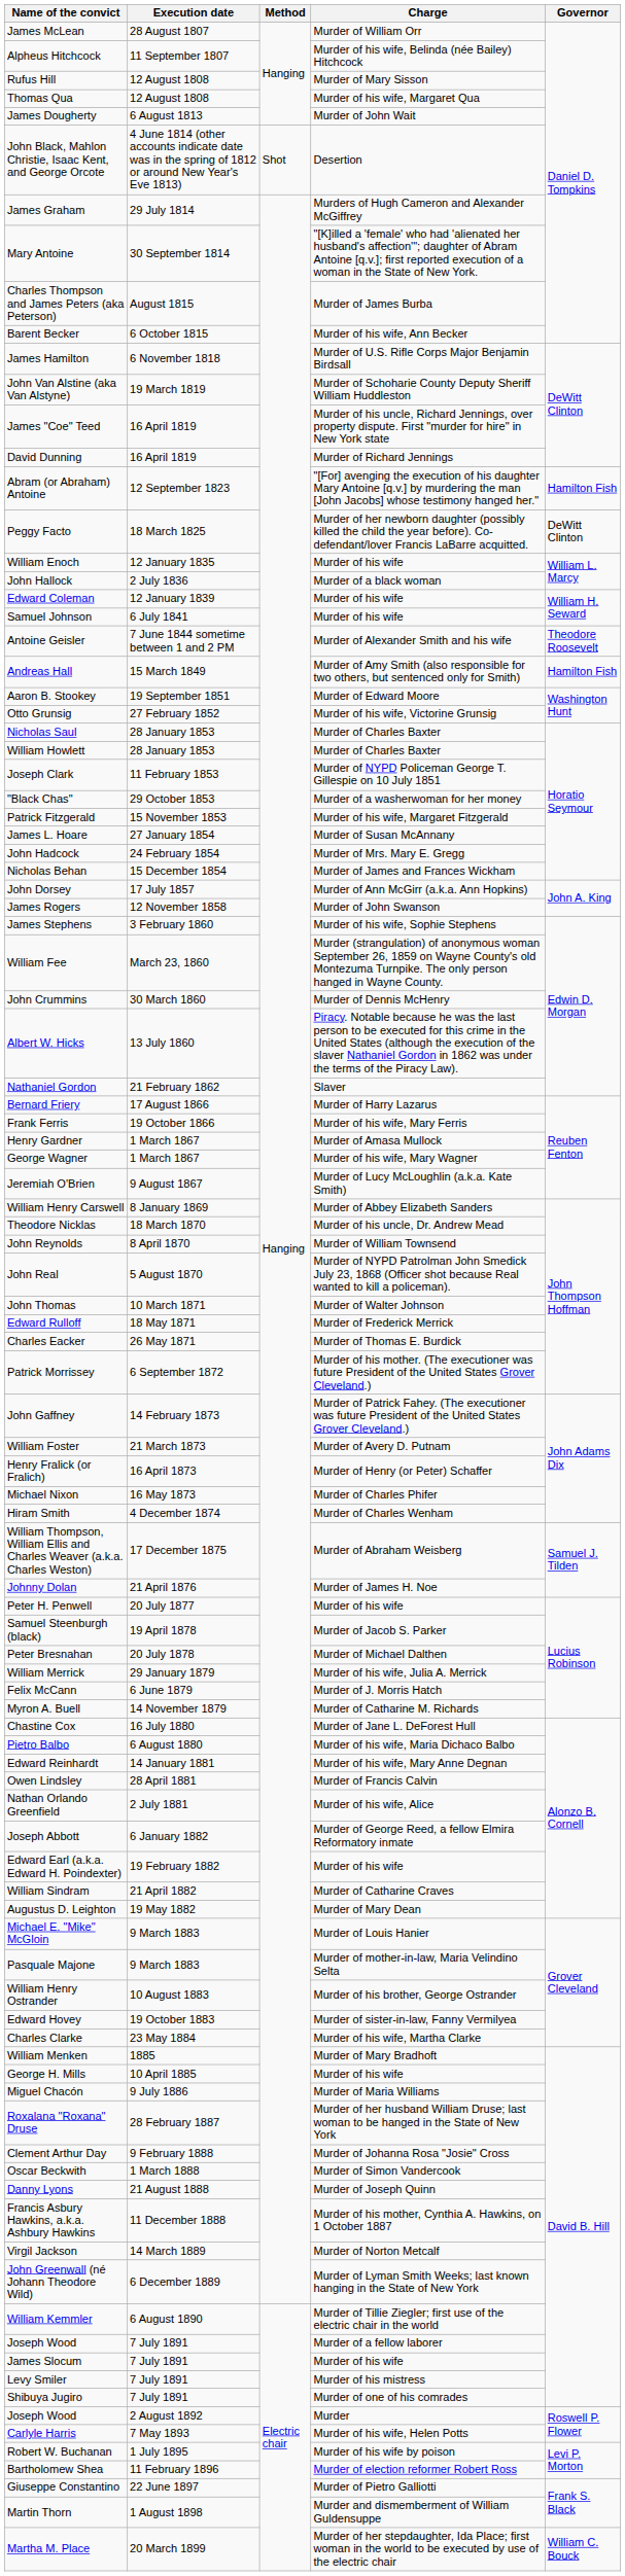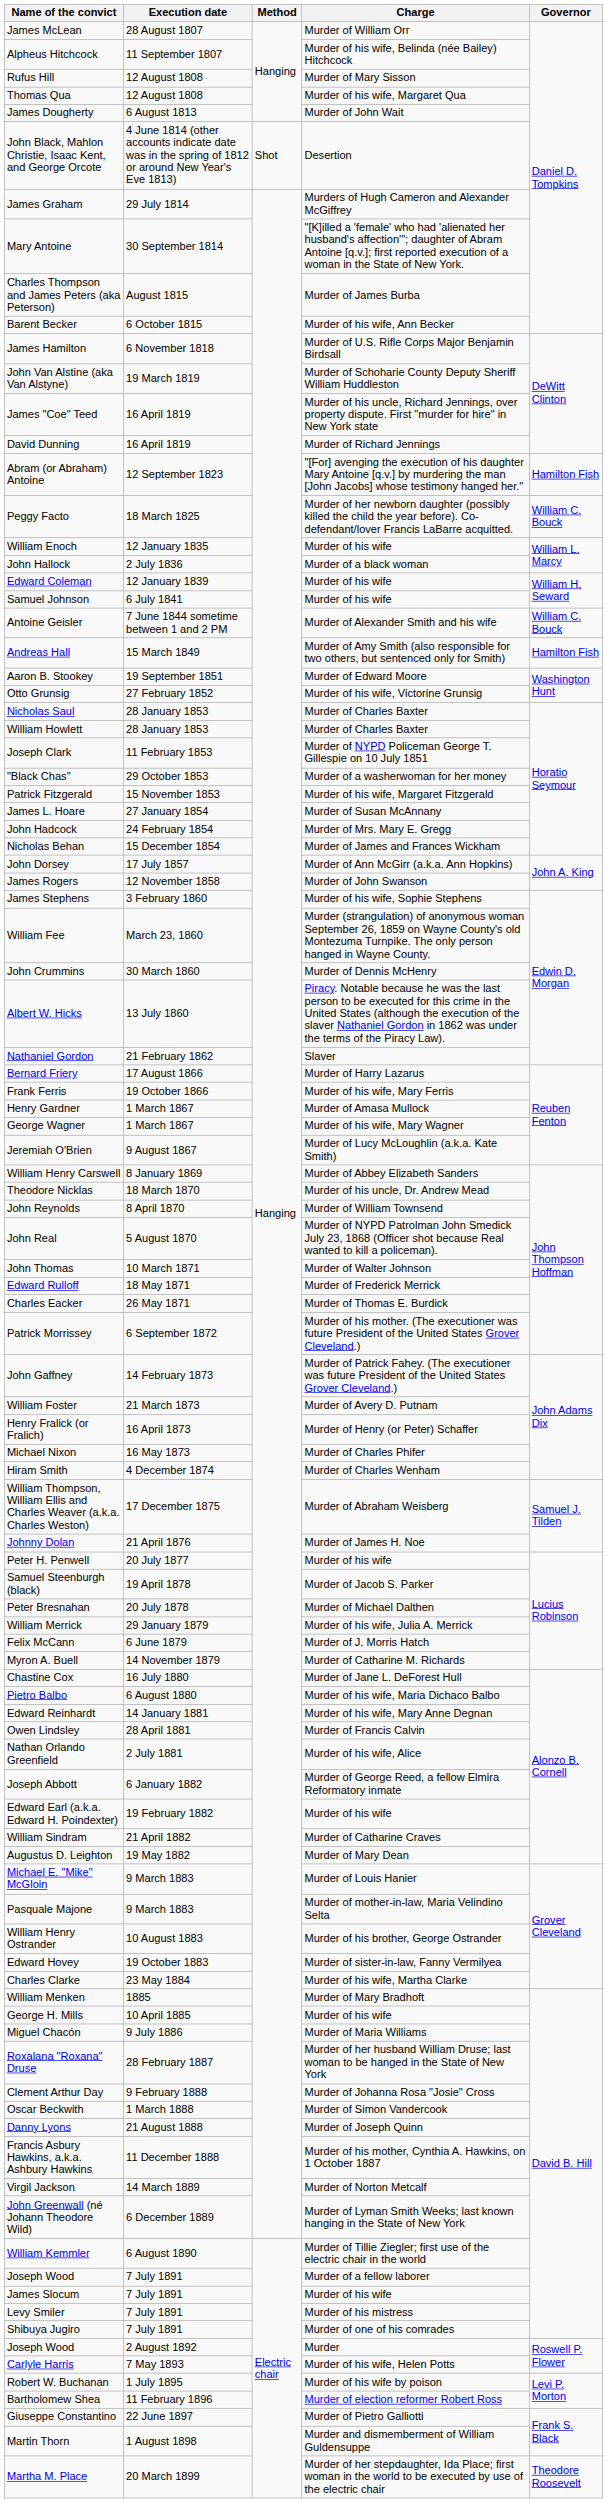 <table class="wikitable">
 <tr --->
 <th>Name of the convict</th>
 <th>Execution date</th>
 <th>Method</th>
 <th>Charge</th>
 <th>Governor</th>
 </tr>
 <tr --->
 <td>James McLean</td>
 <td>28 August 1807</td>
 <td rowspan="5">Hanging</td>
 <td>Murder of William Orr</td>
 <td rowspan="10"><a href='#'>Daniel D. Tompkins</a></td>
 </tr>
 <tr --->
 <td>Alpheus Hitchcock</td>
 <td>11 September 1807</td>
 <td>Murder of his wife, Belinda (née Bailey) Hitchcock</td>
 </tr>
 <tr --->
 <td>Rufus Hill</td>
 <td>12 August 1808</td>
 <td>Murder of Mary Sisson</td>
 </tr>
 <tr --->
 <td>Thomas Qua</td>
 <td>12 August 1808</td>
 <td>Murder of his wife, Margaret Qua</td>
 </tr>
 <tr --->
 <td>James Dougherty</td>
 <td>6 August 1813</td>
 <td>Murder of John Wait</td>
 </tr>
 <tr --->
 <td>John Black, Mahlon Christie, Isaac Kent, and George Orcote</td>
 <td>4 June 1814 (other accounts indicate date was in the spring of 1812 or around New Year's Eve 1813)</td>
 <td>Shot</td>
 <td>Desertion</td>
 </tr>
 <tr --->
 <td>James Graham</td>
 <td>29 July 1814</td>
 <td rowspan="83">Hanging</td>
 <td>Murders of Hugh Cameron and Alexander McGiffrey</td>
 </tr>
 <tr --->
 <td>Mary Antoine</td>
 <td>30 September 1814</td>
 <td>"[K]illed a 'female' who had 'alienated her husband's affection'"; daughter of Abram Antoine [q.v.]; first reported execution of a woman in the State of New York.</td>
 </tr>
 <tr --->
 <td>Charles Thompson and James Peters (aka Peterson)</td>
 <td>August 1815</td>
 <td>Murder of James Burba</td>
 </tr>
 <tr --->
 <td>Barent Becker</td>
 <td>6 October 1815</td>
 <td>Murder of his wife, Ann Becker</td>
 </tr>
 <tr --->
 <td>James Hamilton</td>
 <td>6 November 1818</td>
 <td>Murder of U.S. Rifle Corps Major Benjamin Birdsall</td>
 <td rowspan="4"><a href='#'>DeWitt Clinton</a></td>
 </tr>
 <tr --->
 <td>John Van Alstine (aka Van Alstyne)</td>
 <td>19 March 1819</td>
 <td>Murder of Schoharie County Deputy Sheriff William Huddleston</td>
 </tr>
 <tr --->
 <td>James "Coe" Teed</td>
 <td>16 April 1819</td>
 <td>Murder of his uncle, Richard Jennings, over property dispute. First "murder for hire" in New York state</td>
 </tr>
 <tr --->
 <td>David Dunning</td>
 <td>16 April 1819</td>
 <td>Murder of Richard Jennings</td>
 </tr>
 <tr --->
 <td>Abram (or Abraham) Antoine</td>
 <td>12 September 1823</td>
 <td>"[For] avenging the execution of his daughter Mary Antoine [q.v.] by murdering the man [John Jacobs] whose testimony hanged her."</td>
 <td><a href='#'>Hamilton Fish</a></td>
 </tr>
 <tr --->
 <td>Peggy Facto</td>
 <td>18 March 1825</td>
 <td>Murder of her newborn daughter (possibly killed the child the year before). Co-defendant/lover Francis LaBarre acquitted.</td>
-<td>DeWitt Clinton</td>
+<td><a href='#'>William C. Bouck</a></td>
 </tr>
 <tr --->
 <td>William Enoch</td>
 <td>12 January 1835</td>
 <td>Murder of his wife</td>
 <td rowspan="2"><a href='#'>William L. Marcy</a></td>
 </tr>
 <tr --->
 <td>John Hallock</td>
 <td>2 July 1836</td>
 <td>Murder of a black woman</td>
 </tr>
 <tr --->
 <td><a href='#'>Edward Coleman</a></td>
 <td>12 January 1839</td>
 <td>Murder of his wife</td>
 <td rowspan="2"><a href='#'>William H. Seward</a></td>
 </tr>
 <tr --->
 <td>Samuel Johnson</td>
 <td>6 July 1841</td>
 <td>Murder of his wife</td>
 </tr>
 <tr --->
 <td>Antoine Geisler</td>
 <td>7 June 1844 sometime between 1 and 2 PM</td>
 <td>Murder of Alexander Smith and his wife</td>
-<td><a href='#'>Theodore Roosevelt</a></td>
+<td><a href='#'>William C. Bouck</a></td>
 </tr>
 <tr --->
 <td><a href='#'>Andreas Hall</a></td>
 <td>15 March 1849</td>
 <td>Murder of Amy Smith (also responsible for two others, but sentenced only for Smith)</td>
 <td><a href='#'>Hamilton Fish</a></td>
 </tr>
 <tr --->
 <td>Aaron B. Stookey</td>
 <td>19 September 1851</td>
 <td>Murder of Edward Moore</td>
 <td rowspan="2"><a href='#'>Washington Hunt</a></td>
 </tr>
 <tr --->
 <td>Otto Grunsig</td>
 <td>27 February 1852</td>
 <td>Murder of his wife, Victorine Grunsig</td>
 </tr>
 <tr --->
 <td><a href='#'>Nicholas Saul</a></td>
 <td>28 January 1853</td>
 <td>Murder of Charles Baxter</td>
 <td rowspan="8"><a href='#'>Horatio Seymour</a></td>
 </tr>
 <tr --->
 <td>William Howlett</td>
 <td>28 January 1853</td>
 <td>Murder of Charles Baxter</td>
 </tr>
 <tr --->
 <td>Joseph Clark</td>
 <td>11 February 1853</td>
 <td>Murder of <a href='#'>NYPD</a> Policeman George T. Gillespie on 10 July 1851</td>
 </tr>
 <tr --->
 <td>"Black Chas"</td>
 <td>29 October 1853</td>
 <td>Murder of a washerwoman for her money</td>
 </tr>
 <tr --->
 <td>Patrick Fitzgerald</td>
 <td>15 November 1853</td>
 <td>Murder of his wife, Margaret Fitzgerald</td>
 </tr>
 <tr --->
 <td>James L. Hoare</td>
 <td>27 January 1854</td>
 <td>Murder of Susan McAnnany</td>
 </tr>
 <tr --->
 <td>John Hadcock</td>
 <td>24 February 1854</td>
 <td>Murder of Mrs. Mary E. Gregg</td>
 </tr>
 <tr --->
 <td>Nicholas Behan</td>
 <td>15 December 1854</td>
 <td>Murder of James and Frances Wickham</td>
 </tr>
 <tr --->
 <td>John Dorsey</td>
 <td>17 July 1857</td>
 <td>Murder of Ann McGirr (a.k.a. Ann Hopkins)</td>
 <td rowspan="2"><a href='#'>John A. King</a></td>
 </tr>
 <tr --->
 <td>James Rogers</td>
 <td>12 November 1858</td>
 <td>Murder of John Swanson</td>
 </tr>
 <tr --->
 <td>James Stephens</td>
 <td>3 February 1860</td>
 <td>Murder of his wife, Sophie Stephens</td>
 <td rowspan="5"><a href='#'>Edwin D. Morgan</a></td>
 </tr>
 <tr --->
 <td>William Fee<br></td>
 <td>March 23, 1860</td>
 <td>Murder (strangulation) of anonymous woman September 26, 1859 on Wayne County's old Montezuma Turnpike. The only person hanged in Wayne County.</td>
 </tr>
 <tr --->
 <td>John Crummins</td>
 <td>30 March 1860</td>
 <td>Murder of Dennis McHenry</td>
 </tr>
 <tr --->
 <td><a href='#'>Albert W. Hicks</a></td>
 <td>13 July 1860</td>
 <td><a href='#'>Piracy</a>. Notable because he was the last person to be executed for this crime in the United States (although the execution of the slaver <a href='#'>Nathaniel Gordon</a> in 1862 was under the terms of the Piracy Law).</td>
 </tr>
 <tr --->
 <td><a href='#'>Nathaniel Gordon</a></td>
 <td>21 February 1862</td>
 <td>Slaver</td>
 </tr>
 <tr --->
 <td><a href='#'>Bernard Friery</a></td>
 <td>17 August 1866</td>
 <td>Murder of Harry Lazarus</td>
 <td rowspan="5"><a href='#'>Reuben Fenton</a></td>
 </tr>
 <tr --->
 <td>Frank Ferris</td>
 <td>19 October 1866</td>
 <td>Murder of his wife, Mary Ferris</td>
 </tr>
 <tr --->
 <td>Henry Gardner</td>
 <td>1 March 1867</td>
 <td>Murder of Amasa Mullock</td>
 </tr>
 <tr --->
 <td>George Wagner</td>
 <td>1 March 1867</td>
 <td>Murder of his wife, Mary Wagner</td>
 </tr>
 <tr --->
 <td>Jeremiah O'Brien</td>
 <td>9 August 1867</td>
 <td>Murder of Lucy McLoughlin (a.k.a. Kate Smith)</td>
 </tr>
 <tr --->
 <td>William Henry Carswell</td>
 <td>8 January 1869</td>
 <td>Murder of Abbey Elizabeth Sanders</td>
 <td rowspan="8"><a href='#'>John Thompson Hoffman</a></td>
 </tr>
 <tr --->
 <td>Theodore Nicklas</td>
 <td>18 March 1870</td>
 <td>Murder of his uncle, Dr. Andrew Mead</td>
 </tr>
 <tr --->
 <td>John Reynolds</td>
 <td>8 April 1870</td>
 <td>Murder of William Townsend</td>
 </tr>
 <tr --->
 <td>John Real</td>
 <td>5 August 1870</td>
 <td>Murder of NYPD Patrolman John Smedick July 23, 1868 (Officer shot because Real wanted to kill a policeman).</td>
 </tr>
 <tr --->
 <td>John Thomas</td>
 <td>10 March 1871</td>
 <td>Murder of Walter Johnson</td>
 </tr>
 <tr --->
 <td><a href='#'>Edward Rulloff</a></td>
 <td>18 May 1871</td>
 <td>Murder of Frederick Merrick</td>
 </tr>
 <tr --->
 <td>Charles Eacker</td>
 <td>26 May 1871</td>
 <td>Murder of Thomas E. Burdick</td>
 </tr>
 <tr --->
 <td>Patrick Morrissey</td>
 <td>6 September 1872</td>
 <td>Murder of his mother. (The executioner was future President of the United States <a href='#'>Grover Cleveland</a>.)</td>
 </tr>
 <tr --->
 <td>John Gaffney</td>
 <td>14 February 1873</td>
 <td>Murder of Patrick Fahey. (The executioner was future President of the United States <a href='#'>Grover Cleveland</a>.)</td>
 <td rowspan="5"><a href='#'>John Adams Dix</a></td>
 </tr>
 <tr --->
 <td>William Foster</td>
 <td>21 March 1873</td>
 <td>Murder of Avery D. Putnam</td>
 </tr>
 <tr --->
 <td>Henry Fralick (or Fralich)</td>
 <td>16 April 1873</td>
 <td>Murder of Henry (or Peter) Schaffer</td>
 </tr>
 <tr --->
 <td>Michael Nixon</td>
 <td>16 May 1873</td>
 <td>Murder of Charles Phifer</td>
 </tr>
 <tr --->
 <td>Hiram Smith</td>
 <td>4 December 1874</td>
 <td>Murder of Charles Wenham</td>
 </tr>
 <tr --->
 <td>William Thompson, William Ellis and Charles Weaver (a.k.a. Charles Weston)</td>
 <td>17 December 1875</td>
 <td>Murder of Abraham Weisberg</td>
 <td rowspan="2"><a href='#'>Samuel J. Tilden</a></td>
 </tr>
 <tr --->
 <td><a href='#'>Johnny Dolan</a></td>
 <td>21 April 1876</td>
 <td>Murder of James H. Noe</td>
 </tr>
 <tr --->
 <td>Peter H. Penwell</td>
 <td>20 July 1877</td>
 <td>Murder of his wife</td>
 <td rowspan="6"><a href='#'>Lucius Robinson</a></td>
 </tr>
 <tr --->
 <td>Samuel Steenburgh (black)</td>
 <td>19 April 1878</td>
 <td>Murder of Jacob S. Parker</td>
 </tr>
 <tr --->
 <td>Peter Bresnahan</td>
 <td>20 July 1878</td>
 <td>Murder of Michael Dalthen</td>
 </tr>
 <tr --->
 <td>William Merrick</td>
 <td>29 January 1879</td>
 <td>Murder of his wife, Julia A. Merrick</td>
 </tr>
 <tr --->
 <td>Felix McCann</td>
 <td>6 June 1879</td>
 <td>Murder of J. Morris Hatch</td>
 </tr>
 <tr --->
 <td>Myron A. Buell</td>
 <td>14 November 1879</td>
 <td>Murder of Catharine M. Richards</td>
 </tr>
 <tr --->
 <td>Chastine Cox</td>
 <td>16 July 1880</td>
 <td>Murder of Jane L. DeForest Hull</td>
 <td rowspan="9"><a href='#'>Alonzo B. Cornell</a></td>
 </tr>
 <tr --->
 <td><a href='#'>Pietro Balbo</a></td>
 <td>6 August 1880</td>
 <td>Murder of his wife, Maria Dichaco Balbo</td>
 </tr>
 <tr --->
 <td>Edward Reinhardt</td>
 <td>14 January 1881</td>
 <td>Murder of his wife, Mary Anne Degnan</td>
 </tr>
 <tr --->
 <td>Owen Lindsley</td>
 <td>28 April 1881</td>
 <td>Murder of Francis Calvin</td>
 </tr>
 <tr --->
 <td>Nathan Orlando Greenfield</td>
 <td>2 July 1881</td>
 <td>Murder of his wife, Alice</td>
 </tr>
 <tr --->
 <td>Joseph Abbott</td>
 <td>6 January 1882</td>
 <td>Murder of George Reed, a fellow Elmira Reformatory inmate</td>
 </tr>
 <tr --->
 <td>Edward Earl (a.k.a. Edward H. Poindexter)</td>
 <td>19 February 1882</td>
 <td>Murder of his wife</td>
 </tr>
 <tr --->
 <td>William Sindram</td>
 <td>21 April 1882</td>
 <td>Murder of Catharine Craves</td>
 </tr>
 <tr --->
 <td>Augustus D. Leighton</td>
 <td>19 May 1882</td>
 <td>Murder of Mary Dean</td>
 </tr>
 <tr --->
 <td><a href='#'>Michael E. "Mike" McGloin</a></td>
 <td>9 March 1883</td>
 <td>Murder of Louis Hanier</td>
 <td rowspan="5"><a href='#'>Grover Cleveland</a></td>
 </tr>
 <tr --->
 <td>Pasquale Majone</td>
 <td>9 March 1883</td>
 <td>Murder of mother-in-law, Maria Velindino Selta</td>
 </tr>
 <tr --->
 <td>William Henry Ostrander</td>
 <td>10 August 1883</td>
 <td>Murder of his brother, George Ostrander</td>
 </tr>
 <tr --->
 <td>Edward Hovey</td>
 <td>19 October 1883</td>
 <td>Murder of sister-in-law, Fanny Vermilyea</td>
 </tr>
 <tr --->
 <td>Charles Clarke</td>
 <td>23 May 1884</td>
 <td>Murder of his wife, Martha Clarke</td>
 </tr>
 <tr --->
 <td>William Menken</td>
 <td>1885</td>
 <td>Murder of Mary Bradhoft</td>
 <td rowspan="15"><a href='#'>David B. Hill</a></td>
 </tr>
 <tr --->
 <td>George H. Mills</td>
 <td>10 April 1885</td>
 <td>Murder of his wife</td>
 </tr>
 <tr --->
 <td>Miguel Chacón</td>
 <td>9 July 1886</td>
 <td>Murder of Maria Williams</td>
 </tr>
 <tr --->
 <td><a href='#'>Roxalana "Roxana" Druse</a></td>
 <td>28 February 1887</td>
 <td>Murder of her husband William Druse; last woman to be hanged in the State of New York</td>
 </tr>
 <tr --->
 <td>Clement Arthur Day</td>
 <td>9 February 1888</td>
 <td>Murder of Johanna Rosa "Josie" Cross</td>
 </tr>
 <tr>
 <td>Oscar Beckwith</td>
 <td>1 March 1888</td>
 <td>Murder of Simon Vandercook</td>
 </tr>
 <tr --->
 <td><a href='#'>Danny Lyons</a></td>
 <td>21 August 1888</td>
 <td>Murder of Joseph Quinn</td>
 </tr>
 <tr --->
 <td>Francis Asbury Hawkins, a.k.a. Ashbury Hawkins</td>
 <td>11 December 1888</td>
 <td>Murder of his mother, Cynthia A. Hawkins, on 1 October 1887</td>
 </tr>
 <tr --->
 <td>Virgil Jackson</td>
 <td>14 March 1889</td>
 <td>Murder of Norton Metcalf</td>
 </tr>
 <tr --->
 <td><a href='#'>John Greenwall</a> (né Johann Theodore Wild)</td>
 <td>6 December 1889</td>
 <td>Murder of Lyman Smith Weeks; last known hanging in the State of New York</td>
 </tr>
 <tr --->
 <td><a href='#'>William Kemmler</a></td>
 <td>6 August 1890</td>
 <td rowspan="12"><a href='#'>Electric chair</a></td>
 <td>Murder of Tillie Ziegler; first use of the electric chair in the world</td>
 </tr>
 <tr --->
 <td>Joseph Wood</td>
 <td>7 July 1891</td>
 <td>Murder of a fellow laborer</td>
 </tr>
 <tr --->
 <td>James Slocum</td>
 <td>7 July 1891</td>
 <td>Murder of his wife</td>
 </tr>
 <tr --->
 <td>Levy Smiler</td>
 <td>7 July 1891</td>
 <td>Murder of his mistress</td>
 </tr>
 <tr --->
 <td>Shibuya Jugiro</td>
 <td>7 July 1891</td>
 <td>Murder of one of his comrades</td>
 </tr>
 <tr --->
 <td>Joseph Wood</td>
 <td>2 August 1892</td>
 <td>Murder</td>
 <td rowspan="2"><a href='#'>Roswell P. Flower</a></td>
 </tr>
 <tr --->
 <td><a href='#'>Carlyle Harris</a></td>
 <td>7 May 1893</td>
 <td>Murder of his wife, Helen Potts</td>
 </tr>
 <tr --->
 <td>Robert W. Buchanan</td>
 <td>1 July 1895</td>
 <td>Murder of his wife by poison</td>
 <td rowspan="2"><a href='#'>Levi P. Morton</a></td>
 </tr>
 <tr --->
 <td>Bartholomew Shea</td>
 <td>11 February 1896</td>
 <td><a href='#'>Murder of election reformer Robert Ross</a></td>
 </tr>
 <tr —->
 <td>Giuseppe Constantino</td>
 <td>22 June 1897</td>
 <td>Murder of Pietro Galliotti</td>
 <td rowspan="2"><a href='#'>Frank S. Black</a></td>
 </tr>
 <tr --->
 <td>Martin Thorn</td>
 <td>1 August 1898</td>
 <td>Murder and dismemberment of William Guldensuppe</td>
 </tr>
 <tr --->
 <td><a href='#'>Martha M. Place</a></td>
 <td>20 March 1899</td>
 <td>Murder of her stepdaughter, Ida Place; first woman in the world to be executed by use of the electric chair</td>
-<td><a href='#'>William C. Bouck</a></td>
+<td><a href='#'>Theodore Roosevelt</a></td>
 </tr>
 </table>
